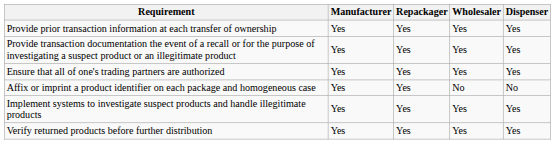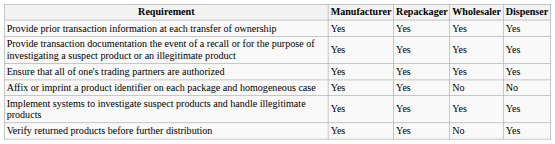 <table class="wikitable">
 <tr>
 <th>Requirement</th>
 <th>Manufacturer</th>
 <th>Repackager</th>
 <th>Wholesaler</th>
 <th>Dispenser</th>
 </tr>
 <tr>
 <td>Provide prior transaction information at each transfer of ownership</td>
 <td>Yes</td>
 <td>Yes</td>
 <td>Yes</td>
 <td>Yes</td>
 </tr>
 <tr>
 <td>Provide transaction documentation the event of a recall or for the purpose of investigating a suspect product or an illegitimate product</td>
 <td>Yes</td>
 <td>Yes</td>
 <td>Yes</td>
 <td>Yes</td>
 </tr>
 <tr>
 <td>Ensure that all of one's trading partners are authorized</td>
 <td>Yes</td>
 <td>Yes</td>
 <td>Yes</td>
 <td>Yes</td>
 </tr>
 <tr>
 <td>Affix or imprint a product identifier on each package and homogeneous case</td>
 <td>Yes</td>
 <td>Yes</td>
 <td>No</td>
 <td>No</td>
 </tr>
 <tr>
 <td>Implement systems to investigate suspect products and handle illegitimate products</td>
 <td>Yes</td>
 <td>Yes</td>
 <td>Yes</td>
 <td>Yes</td>
 </tr>
 <tr>
 <td>Verify returned products before further distribution</td>
 <td>Yes</td>
 <td>Yes</td>
-<td>Yes</td>
+<td>No</td>
 <td>Yes</td>
 </tr>
 </table>
